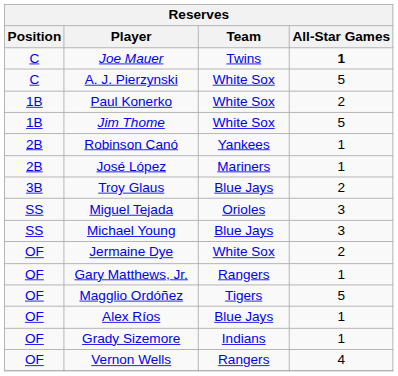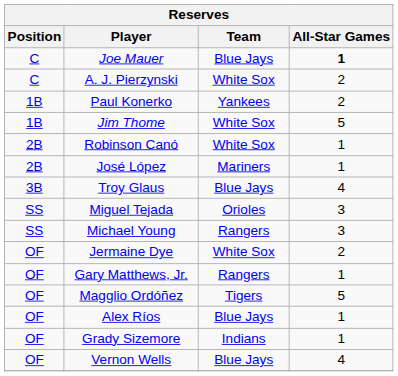 <table class="wikitable" style="font-size: 100%; text-align:right;">
 <tr>
 <th colspan="4">Reserves</th>
 </tr>
 <tr>
 <th>Position</th>
 <th width="150">Player</th>
 <th width="100">Team</th>
 <th>All-Star Games</th>
 </tr>
 <tr>
 <td align="center"><a href='#'>C</a></td>
 <td align="center"><em><a href='#'>Joe Mauer</a></em></td>
-<td align="center"><a href='#'>Twins</a></td>
+<td align="center"><a href='#'>Blue Jays</a></td>
 <td align="center"><strong>1</strong></td>
 </tr>
 <tr>
 <td align="center"><a href='#'>C</a></td>
 <td align="center"><a href='#'>A. J. Pierzynski</a></td>
 <td align="center"><a href='#'>White Sox</a></td>
-<td align="center">5</td>
+<td align="center">2</td>
 </tr>
 <tr>
 <td align="center"><a href='#'>1B</a></td>
 <td align="center"><a href='#'>Paul Konerko</a></td>
-<td align="center"><a href='#'>White Sox</a></td>
+<td align="center"><a href='#'>Yankees</a></td>
 <td align="center">2</td>
 </tr>
 <tr>
 <td align="center"><a href='#'>1B</a></td>
 <td align="center"><em><a href='#'>Jim Thome</a></em></td>
 <td align="center"><a href='#'>White Sox</a></td>
 <td align="center">5</td>
 </tr>
 <tr>
 <td align="center"><a href='#'>2B</a></td>
 <td align="center"><a href='#'>Robinson Canó</a></td>
-<td align="center"><a href='#'>Yankees</a></td>
+<td align="center"><a href='#'>White Sox</a></td>
 <td align="center">1</td>
 </tr>
 <tr>
 <td align="center"><a href='#'>2B</a></td>
 <td align="center"><a href='#'>José López</a></td>
 <td align="center"><a href='#'>Mariners</a></td>
 <td align="center">1</td>
 </tr>
 <tr>
 <td align="center"><a href='#'>3B</a></td>
 <td align="center"><a href='#'>Troy Glaus</a></td>
 <td align="center"><a href='#'>Blue Jays</a></td>
-<td align="center">2</td>
+<td align="center">4</td>
 </tr>
 <tr>
 <td align="center"><a href='#'>SS</a></td>
 <td align="center"><a href='#'>Miguel Tejada</a></td>
 <td align="center"><a href='#'>Orioles</a></td>
 <td align="center">3</td>
 </tr>
 <tr>
 <td align="center"><a href='#'>SS</a></td>
 <td align="center"><a href='#'>Michael Young</a></td>
-<td align="center"><a href='#'>Blue Jays</a></td>
+<td align="center"><a href='#'>Rangers</a></td>
 <td align="center">3</td>
 </tr>
 <tr>
 <td align="center"><a href='#'>OF</a></td>
 <td align="center"><a href='#'>Jermaine Dye</a></td>
 <td align="center"><a href='#'>White Sox</a></td>
 <td align="center">2</td>
 </tr>
 <tr>
 <td align="center"><a href='#'>OF</a></td>
 <td align="center"><a href='#'>Gary Matthews, Jr.</a></td>
 <td align="center"><a href='#'>Rangers</a></td>
 <td align="center">1</td>
 </tr>
 <tr>
 <td align="center"><a href='#'>OF</a></td>
 <td align="center"><a href='#'>Magglio Ordóñez</a></td>
 <td align="center"><a href='#'>Tigers</a></td>
 <td align="center">5</td>
 </tr>
 <tr>
 <td align="center"><a href='#'>OF</a></td>
 <td align="center"><a href='#'>Alex Ríos</a></td>
 <td align="center"><a href='#'>Blue Jays</a></td>
 <td align="center">1</td>
 </tr>
 <tr>
 <td align="center"><a href='#'>OF</a></td>
 <td align="center"><a href='#'>Grady Sizemore</a></td>
 <td align="center"><a href='#'>Indians</a></td>
 <td align="center">1</td>
 </tr>
 <tr>
 <td align="center"><a href='#'>OF</a></td>
 <td align="center"><a href='#'>Vernon Wells</a></td>
-<td align="center"><a href='#'>Rangers</a></td>
+<td align="center"><a href='#'>Blue Jays</a></td>
 <td align="center">4</td>
 </tr>
 <tr>
 </tr>
 </table>
